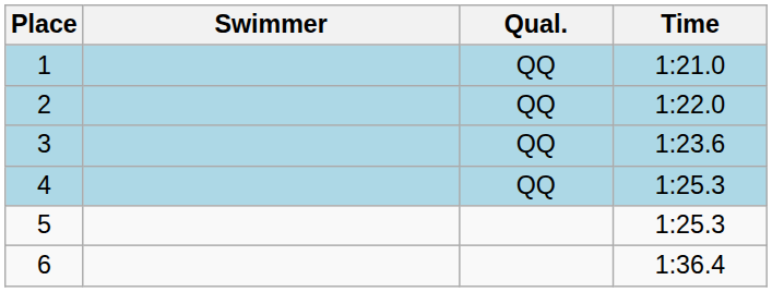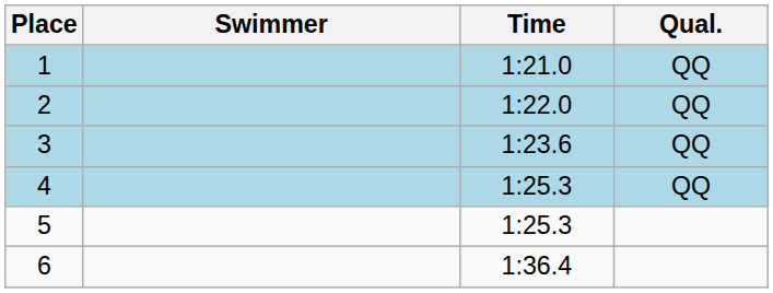 <table class=wikitable style="text-align:center">
 <tr>
 <th>Place</th>
 <th width=230>Swimmer</th>
+<th width=90>Time</th>
 <th width=90>Qual.</th>
-<th width=90>Time</th>
 </tr>
 <tr bgcolor=lightblue>
 <td>1</td>
 <td align=left></td>
+<td>1:21.0</td>
 <td>QQ</td>
-<td>1:21.0</td>
 </tr>
 <tr bgcolor=lightblue>
 <td>2</td>
 <td align=left></td>
+<td>1:22.0</td>
 <td>QQ</td>
-<td>1:22.0</td>
 </tr>
 <tr bgcolor=lightblue>
 <td>3</td>
 <td align=left></td>
+<td>1:23.6</td>
 <td>QQ</td>
-<td>1:23.6</td>
 </tr>
 <tr bgcolor=lightblue>
 <td>4</td>
 <td align=left></td>
+<td>1:25.3</td>
 <td>QQ</td>
-<td>1:25.3</td>
 </tr>
 <tr>
 <td>5</td>
 <td align=left></td>
+<td>1:25.3</td>
 <td></td>
-<td>1:25.3</td>
 </tr>
 <tr>
 <td>6</td>
 <td align=left></td>
+<td>1:36.4</td>
 <td></td>
-<td>1:36.4</td>
 </tr>
 </table>
